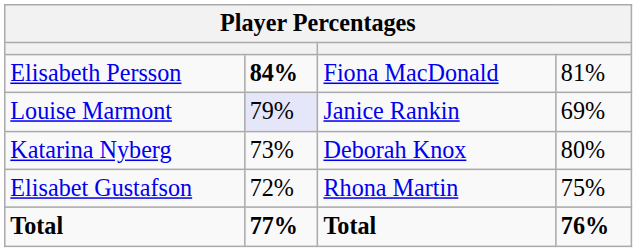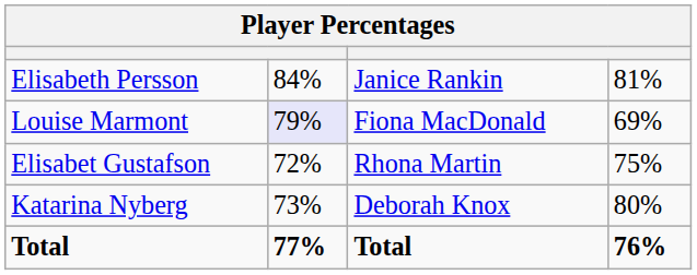 <table class="wikitable">
 <tr>
 <th colspan=4 width=400>Player Percentages</th>
 </tr>
 <tr>
 <th colspan=2 width=200></th>
 <th colspan=2 width=200></th>
 </tr>
 <tr>
 <td><a href='#'>Elisabeth Persson</a></td>
-<td><strong>84%</strong></td>
-<td><a href='#'>Fiona MacDonald</a></td>
+<td>84%</td>
+<td><a href='#'>Janice Rankin</a></td>
 <td>81%</td>
 </tr>
 <tr>
 <td><a href='#'>Louise Marmont</a></td>
 <td style="background: lavender;">79%</td>
-<td><a href='#'>Janice Rankin</a></td>
+<td><a href='#'>Fiona MacDonald</a></td>
 <td>69%</td>
+</tr>
+<tr>
+<td><a href='#'>Elisabet Gustafson</a></td>
+<td>72%</td>
+<td><a href='#'>Rhona Martin</a></td>
+<td>75%</td>
 </tr>
 <tr>
 <td><a href='#'>Katarina Nyberg</a></td>
 <td>73%</td>
 <td><a href='#'>Deborah Knox</a></td>
 <td>80%</td>
 </tr>
 <tr>
-<td><a href='#'>Elisabet Gustafson</a></td>
-<td>72%</td>
-<td><a href='#'>Rhona Martin</a></td>
-<td>75%</td>
-</tr>
-<tr>
 <td><strong>Total</strong></td>
 <td><strong>77%</strong></td>
 <td><strong>Total</strong></td>
 <td><strong>76%</strong></td>
 </tr>
 </table>
